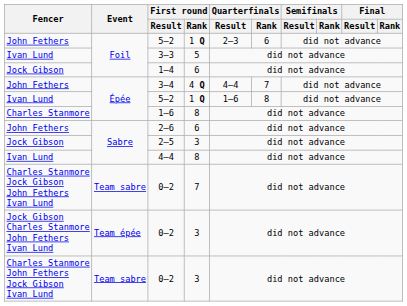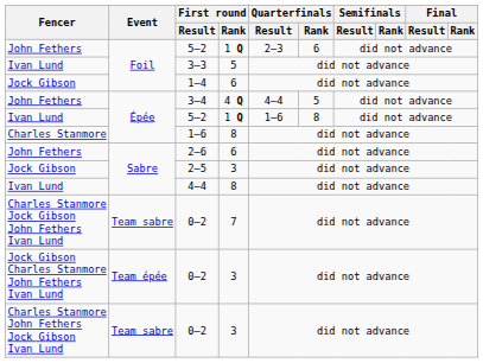 <table class=wikitable style="font-size:90%">
 <tr>
 <th rowspan=2>Fencer</th>
 <th rowspan=2>Event</th>
 <th colspan=2>First round</th>
 <th colspan=2>Quarterfinals</th>
 <th colspan=2>Semifinals</th>
 <th colspan=2>Final</th>
 </tr>
 <tr>
 <th>Result</th>
 <th>Rank</th>
 <th>Result</th>
 <th>Rank</th>
 <th>Result</th>
 <th>Rank</th>
 <th>Result</th>
 <th>Rank</th>
 </tr>
 <tr>
 <td><a href='#'>John Fethers</a></td>
 <td align=center rowspan=3><a href='#'>Foil</a></td>
 <td align=center>5–2</td>
 <td align=center>1 <strong>Q</strong></td>
 <td align=center>2–3</td>
 <td align=center>6</td>
 <td align=center colspan=4>did not advance</td>
 </tr>
 <tr>
 <td><a href='#'>Ivan Lund</a></td>
 <td align=center>3–3</td>
 <td align=center>5</td>
 <td align=center colspan=6>did not advance</td>
 </tr>
 <tr>
 <td><a href='#'>Jock Gibson</a></td>
 <td align=center>1–4</td>
 <td align=center>6</td>
 <td align=center colspan=6>did not advance</td>
 </tr>
 <tr>
 <td><a href='#'>John Fethers</a></td>
 <td align=center rowspan=3><a href='#'>Épée</a></td>
 <td align=center>3–4</td>
 <td align=center>4 <strong>Q</strong></td>
 <td align=center>4–4</td>
-<td align=center>7</td>
+<td align=center>5</td>
 <td align=center colspan=4>did not advance</td>
 </tr>
 <tr>
 <td><a href='#'>Ivan Lund</a></td>
 <td align=center>5–2</td>
 <td align=center>1 <strong>Q</strong></td>
 <td align=center>1–6</td>
 <td align=center>8</td>
 <td align=center colspan=4>did not advance</td>
 </tr>
 <tr>
 <td><a href='#'>Charles Stanmore</a></td>
 <td align=center>1–6</td>
 <td align=center>8</td>
 <td align=center colspan=6>did not advance</td>
 </tr>
 <tr>
 <td><a href='#'>John Fethers</a></td>
 <td align=center rowspan=3><a href='#'>Sabre</a></td>
 <td align=center>2–6</td>
 <td align=center>6</td>
 <td align=center colspan=6>did not advance</td>
 </tr>
 <tr>
 <td><a href='#'>Jock Gibson</a></td>
 <td align=center>2–5</td>
 <td align=center>3</td>
 <td align=center colspan=6>did not advance</td>
 </tr>
 <tr>
 <td><a href='#'>Ivan Lund</a></td>
 <td align=center>4–4</td>
 <td align=center>8</td>
 <td align=center colspan=6>did not advance</td>
 </tr>
 <tr>
 <td><a href='#'>Charles Stanmore</a> <br> <a href='#'>Jock Gibson</a>  <br> <a href='#'>John Fethers</a> <br> <a href='#'>Ivan Lund</a></td>
 <td><a href='#'>Team sabre</a></td>
 <td align=center>0–2</td>
 <td align=center>7</td>
 <td align=center colspan=6>did not advance</td>
 </tr>
 <tr>
 <td><a href='#'>Jock Gibson</a> <br> <a href='#'>Charles Stanmore</a> <br> <a href='#'>John Fethers</a> <br> <a href='#'>Ivan Lund</a></td>
 <td><a href='#'>Team épée</a></td>
 <td align=center>0–2</td>
 <td align=center>3</td>
 <td align=center colspan=6>did not advance</td>
 </tr>
 <tr>
 <td><a href='#'>Charles Stanmore</a>  <br> <a href='#'>John Fethers</a> <br> <a href='#'>Jock Gibson</a> <br> <a href='#'>Ivan Lund</a></td>
 <td><a href='#'>Team sabre</a></td>
 <td align=center>0–2</td>
 <td align=center>3</td>
 <td align=center colspan=6>did not advance</td>
 </tr>
 </table>
